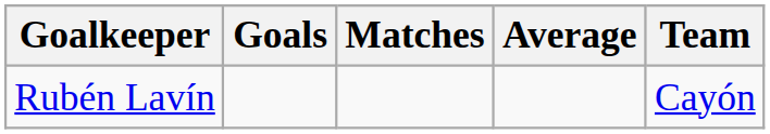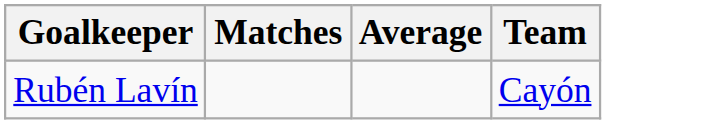 <table class="wikitable sortable" class="wikitable">
 <tr style="background:#ccc; text-align:center;">
 <th>Goalkeeper</th>
-<th>Goals</th>
 <th>Matches</th>
 <th>Average</th>
 <th>Team</th>
 </tr>
 <tr>
 <td> <a href='#'>Rubén Lavín</a></td>
 <td></td>
 <td></td>
-<td></td>
 <td><a href='#'>Cayón</a></td>
 </tr>
 </table>
